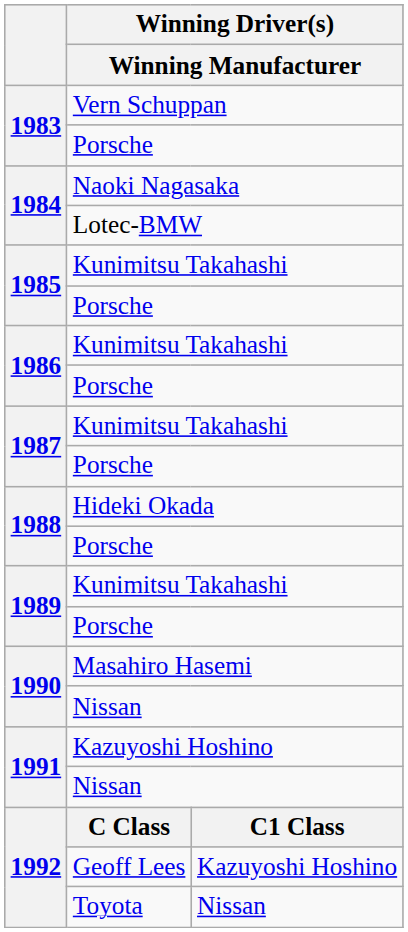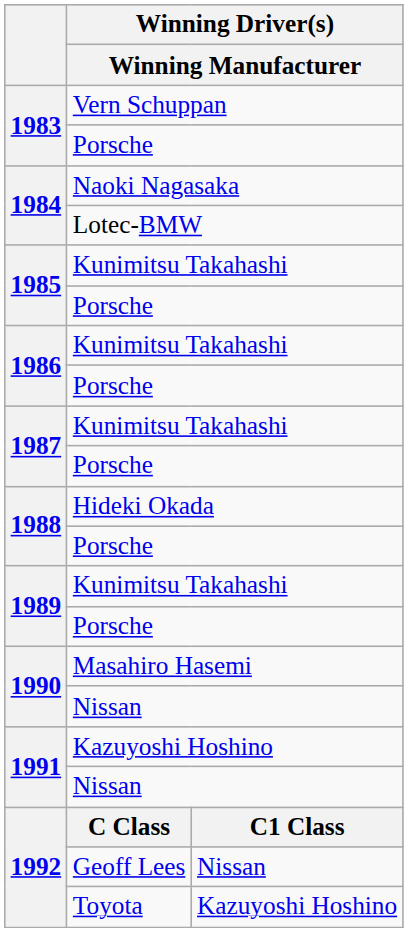 <table class="wikitable">
 <tr>
 <th rowspan=2> </th>
 <th colspan=2>Winning Driver(s)</th>
 </tr>
 <tr>
 <th colspan=2>Winning Manufacturer</th>
 </tr>
 <tr>
 <th rowspan=2><a href='#'>1983</a></th>
 <td colspan=2> <a href='#'>Vern Schuppan</a></td>
 </tr>
 <tr>
 <td colspan=2> <a href='#'>Porsche</a></td>
 </tr>
 <tr>
 <th rowspan=2><a href='#'>1984</a></th>
 <td colspan=2> <a href='#'>Naoki Nagasaka</a></td>
 </tr>
 <tr>
 <td colspan=2> Lotec-<a href='#'>BMW</a></td>
 </tr>
 <tr>
 <th rowspan=2><a href='#'>1985</a></th>
 <td colspan=2> <a href='#'>Kunimitsu Takahashi</a></td>
 </tr>
 <tr>
 <td colspan=2> <a href='#'>Porsche</a></td>
 </tr>
 <tr>
 <th rowspan=2><a href='#'>1986</a></th>
 <td colspan=2> <a href='#'>Kunimitsu Takahashi</a></td>
 </tr>
 <tr>
 <td colspan=2> <a href='#'>Porsche</a></td>
 </tr>
 <tr>
 <th rowspan=2><a href='#'>1987</a></th>
 <td colspan=2> <a href='#'>Kunimitsu Takahashi</a></td>
 </tr>
 <tr>
 <td colspan=2> <a href='#'>Porsche</a></td>
 </tr>
 <tr>
 <th rowspan=2><a href='#'>1988</a></th>
 <td colspan=2> <a href='#'>Hideki Okada</a></td>
 </tr>
 <tr>
 <td colspan=2> <a href='#'>Porsche</a></td>
 </tr>
 <tr>
 <th rowspan=2><a href='#'>1989</a></th>
 <td colspan=2> <a href='#'>Kunimitsu Takahashi</a></td>
 </tr>
 <tr>
 <td colspan=2> <a href='#'>Porsche</a></td>
 </tr>
 <tr>
 <th rowspan=2><a href='#'>1990</a></th>
 <td colspan=2> <a href='#'>Masahiro Hasemi</a></td>
 </tr>
 <tr>
 <td colspan=2> <a href='#'>Nissan</a></td>
 </tr>
 <tr>
 <th rowspan=2><a href='#'>1991</a></th>
 <td colspan=2> <a href='#'>Kazuyoshi Hoshino</a></td>
 </tr>
 <tr>
 <td colspan=2> <a href='#'>Nissan</a></td>
 </tr>
 <tr>
 <th rowspan=3><a href='#'>1992</a></th>
 <th>C Class</th>
 <th>C1 Class</th>
 </tr>
 <tr>
 <td> <a href='#'>Geoff Lees</a></td>
-<td> <a href='#'>Kazuyoshi Hoshino</a></td>
+<td> <a href='#'>Nissan</a></td>
 </tr>
 <tr>
 <td> <a href='#'>Toyota</a></td>
-<td> <a href='#'>Nissan</a></td>
+<td> <a href='#'>Kazuyoshi Hoshino</a></td>
 </tr>
 </table>
